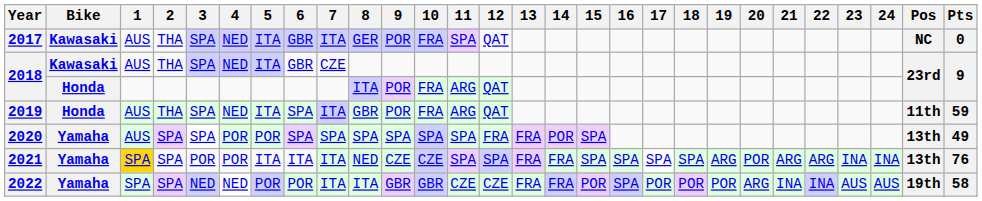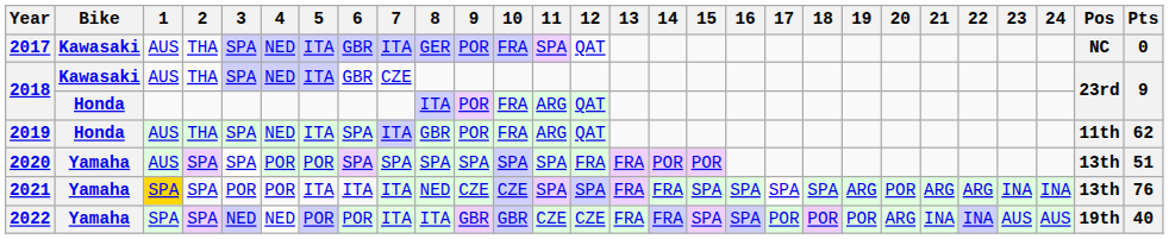 <table class="wikitable" style="text-align:center; font-size:90%">
 <tr>
 <th>Year</th>
 <th>Bike</th>
 <th>1</th>
 <th>2</th>
 <th>3</th>
 <th>4</th>
 <th>5</th>
 <th>6</th>
 <th>7</th>
 <th>8</th>
 <th>9</th>
 <th>10</th>
 <th>11</th>
 <th>12</th>
 <th>13</th>
 <th>14</th>
 <th>15</th>
 <th>16</th>
 <th>17</th>
 <th>18</th>
 <th>19</th>
 <th>20</th>
 <th>21</th>
 <th>22</th>
 <th>23</th>
 <th>24</th>
 <th>Pos</th>
 <th>Pts</th>
 </tr>
 <tr>
 <th><a href='#'>2017</a></th>
 <th><a href='#'>Kawasaki</a></th>
 <td><a href='#'>AUS</a></td>
 <td><a href='#'>THA</a></td>
 <td style="background:#CFCFFF;"><a href='#'>SPA</a><br></td>
 <td style="background:#CFCFFF;"><a href='#'>NED</a><br></td>
 <td style="background:#CFCFFF;"><a href='#'>ITA</a><br></td>
 <td style="background:#CFCFFF;"><a href='#'>GBR</a><br></td>
 <td style="background:#CFCFFF;"><a href='#'>ITA</a><br></td>
 <td style="background:#CFCFFF;"><a href='#'>GER</a><br></td>
 <td style="background:#CFCFFF;"><a href='#'>POR</a><br></td>
 <td style="background:#CFCFFF;"><a href='#'>FRA</a><br></td>
 <td style="background:#EFCFFF;"><a href='#'>SPA</a><br></td>
 <td><a href='#'>QAT</a></td>
 <td></td>
 <td></td>
 <td></td>
 <td></td>
 <td></td>
 <td></td>
 <td></td>
 <td></td>
 <td></td>
 <td></td>
 <td></td>
 <td></td>
 <th>NC</th>
 <th>0</th>
 </tr>
 <tr>
 <th rowspan=2><a href='#'>2018</a></th>
 <th><a href='#'>Kawasaki</a></th>
 <td><a href='#'>AUS</a></td>
 <td><a href='#'>THA</a></td>
 <td style="background:#CFCFFF;"><a href='#'>SPA</a><br></td>
 <td style="background:#CFCFFF;"><a href='#'>NED</a><br></td>
 <td style="background:#CFCFFF;"><a href='#'>ITA</a><br></td>
 <td><a href='#'>GBR</a></td>
 <td><a href='#'>CZE</a></td>
 <td></td>
 <td></td>
 <td></td>
 <td></td>
 <td></td>
 <td></td>
 <td></td>
 <td></td>
 <td></td>
 <td></td>
 <td></td>
 <td></td>
 <td></td>
 <td></td>
 <td></td>
 <td></td>
 <td></td>
 <th rowspan=2>23rd</th>
 <th rowspan=2>9</th>
 </tr>
 <tr>
 <th><a href='#'>Honda</a></th>
 <td></td>
 <td></td>
 <td></td>
 <td></td>
 <td></td>
 <td></td>
 <td></td>
 <td style="background:#CFCFFF;"><a href='#'>ITA</a><br></td>
 <td style="background:#EFCFFF;"><a href='#'>POR</a><br></td>
 <td style="background:#DFFFDF;"><a href='#'>FRA</a><br></td>
 <td style="background:#DFFFDF;"><a href='#'>ARG</a><br></td>
 <td style="background:#DFFFDF;"><a href='#'>QAT</a><br></td>
 <td></td>
 <td></td>
 <td></td>
 <td></td>
 <td></td>
 <td></td>
 <td></td>
 <td></td>
 <td></td>
 <td></td>
 <td></td>
 <td></td>
 </tr>
 <tr>
 <th><a href='#'>2019</a></th>
 <th><a href='#'>Honda</a></th>
 <td style="background:#DFFFDF;"><a href='#'>AUS</a><br></td>
 <td style="background:#DFFFDF;"><a href='#'>THA</a><br></td>
 <td style="background:#DFFFDF;"><a href='#'>SPA</a><br></td>
 <td style="background:#DFFFDF;"><a href='#'>NED</a><br></td>
 <td style="background:#DFFFDF;"><a href='#'>ITA</a><br></td>
 <td style="background:#DFFFDF;"><a href='#'>SPA</a><br></td>
 <td style="background:#CFCFFF;"><a href='#'>ITA</a><br></td>
 <td style="background:#DFFFDF;"><a href='#'>GBR</a><br></td>
 <td style="background:#DFFFDF;"><a href='#'>POR</a><br></td>
 <td style="background:#DFFFDF;"><a href='#'>FRA</a><br></td>
 <td style="background:#DFFFDF;"><a href='#'>ARG</a><br></td>
 <td style="background:#DFFFDF;"><a href='#'>QAT</a><br></td>
 <td></td>
 <td></td>
 <td></td>
 <td></td>
 <td></td>
 <td></td>
 <td></td>
 <td></td>
 <td></td>
 <td></td>
 <td></td>
 <td></td>
 <th>11th</th>
-<th>59</th>
+<th>62</th>
 </tr>
 <tr>
 <th><a href='#'>2020</a></th>
 <th><a href='#'>Yamaha</a></th>
 <td style="background:#DFFFDF;"><a href='#'>AUS</a><br></td>
 <td style="background:#EFCFFF;"><a href='#'>SPA</a><br></td>
 <td style="background:#FFFFFF;"><a href='#'>SPA</a><br></td>
 <td style="background:#DFFFDF;"><a href='#'>POR</a><br></td>
 <td style="background:#DFFFDF;"><a href='#'>POR</a><br></td>
 <td style="background:#EFCFFF;"><a href='#'>SPA</a><br></td>
 <td style="background:#DFFFDF;"><a href='#'>SPA</a><br></td>
 <td style="background:#DFFFDF;"><a href='#'>SPA</a><br></td>
 <td style="background:#DFFFDF;"><a href='#'>SPA</a><br></td>
 <td style="background:#CFCFFF;"><a href='#'>SPA</a><br></td>
 <td style="background:#DFFFDF;"><a href='#'>SPA</a><br></td>
 <td style="background:#DFFFDF;"><a href='#'>FRA</a><br></td>
 <td style="background:#EFCFFF;"><a href='#'>FRA</a><br></td>
 <td style="background:#EFCFFF;"><a href='#'>POR</a><br></td>
-<td style="background:#efcfff;"><a href='#'>SPA</a><br></td>
+<td style="background:#EFCFFF;"><a href='#'>POR</a><br></td>
 <td></td>
 <td></td>
 <td></td>
 <td></td>
 <td></td>
 <td></td>
 <td></td>
 <td></td>
 <td></td>
 <th>13th</th>
-<th>49</th>
+<th>51</th>
 </tr>
 <tr>
 <th><a href='#'>2021</a></th>
 <th><a href='#'>Yamaha</a></th>
 <td style="background: gold;"><a href='#'>SPA</a></td>
 <td><a href='#'>SPA</a></td>
 <td><a href='#'>POR</a></td>
 <td><a href='#'>POR</a></td>
 <td><a href='#'>ITA</a></td>
 <td><a href='#'>ITA</a></td>
 <td style="background:#dfffdf;"><a href='#'>ITA</a><br></td>
 <td style="background:#dfffdf;"><a href='#'>NED</a><br></td>
 <td style="background:#dfffdf;"><a href='#'>CZE</a><br></td>
 <td style="background:#cfcfff;"><a href='#'>CZE</a><br></td>
 <td style="background:#efcfff;"><a href='#'>SPA</a><br></td>
 <td style="background:#cfcfff;"><a href='#'>SPA</a><br></td>
 <td style="background:#efcfff;"><a href='#'>FRA</a><br></td>
 <td style="background:#dfffdf;"><a href='#'>FRA</a><br></td>
 <td style="background:#dfffdf;"><a href='#'>SPA</a><br></td>
 <td style="background:#dfffdf;"><a href='#'>SPA</a><br></td>
 <td style="background:#ffffff;"><a href='#'>SPA</a><br></td>
 <td style="background:#dfffdf;"><a href='#'>SPA</a><br></td>
 <td style="background:#dfffdf;"><a href='#'>ARG</a><br></td>
 <td style="background:#dfffdf;"><a href='#'>POR</a><br></td>
 <td style="background:#dfffdf;"><a href='#'>ARG</a><br></td>
 <td style="background:#dfffdf;"><a href='#'>ARG</a><br></td>
 <td style="background:#dfffdf;"><a href='#'>INA</a><br></td>
 <td style="background:#dfffdf;"><a href='#'>INA</a><br></td>
 <th>13th</th>
 <th>76</th>
 </tr>
 <tr>
 <th><a href='#'>2022</a></th>
 <th><a href='#'>Yamaha</a></th>
 <td style="background:#dfffdf;"><a href='#'>SPA</a><br></td>
 <td style="background:#efcfff;"><a href='#'>SPA</a><br></td>
 <td style="background:#cfcfff;"><a href='#'>NED</a><br></td>
 <td style="background:#ffffff;"><a href='#'>NED</a><br></td>
 <td style="background:#cfcfff;"><a href='#'>POR</a><br></td>
 <td style="background:#dfffdf;"><a href='#'>POR</a><br></td>
 <td style="background:#dfffdf;"><a href='#'>ITA</a><br></td>
 <td style="background:#dfffdf;"><a href='#'>ITA</a><br></td>
 <td style="background:#efcfff;"><a href='#'>GBR</a><br></td>
 <td style="background:#cfcfff;"><a href='#'>GBR</a><br></td>
 <td style="background:#dfffdf;"><a href='#'>CZE</a><br></td>
 <td style="background:#dfffdf;"><a href='#'>CZE</a><br></td>
 <td style="background:#dfffdf;"><a href='#'>FRA</a><br></td>
 <td style="background:#cfcfff;"><a href='#'>FRA</a><br></td>
-<td style="background:#EFCFFF;"><a href='#'>POR</a><br></td>
+<td style="background:#efcfff;"><a href='#'>SPA</a><br></td>
 <td style="background:#cfcfff;"><a href='#'>SPA</a><br></td>
 <td style="background:#dfffdf;"><a href='#'>POR</a><br></td>
 <td style="background:#efcfff;"><a href='#'>POR</a><br></td>
 <td style="background:#dfffdf;"><a href='#'>POR</a><br></td>
 <td style="background:#dfffdf;"><a href='#'>ARG</a><br></td>
 <td style="background:#dfffdf;"><a href='#'>INA</a><br></td>
 <td style="background:#cfcfff;"><a href='#'>INA</a><br></td>
 <td style="background:#dfffdf;"><a href='#'>AUS</a><br></td>
 <td style="background:#dfffdf;"><a href='#'>AUS</a><br></td>
 <th>19th</th>
-<th>58</th>
+<th>40</th>
 </tr>
 </table>
